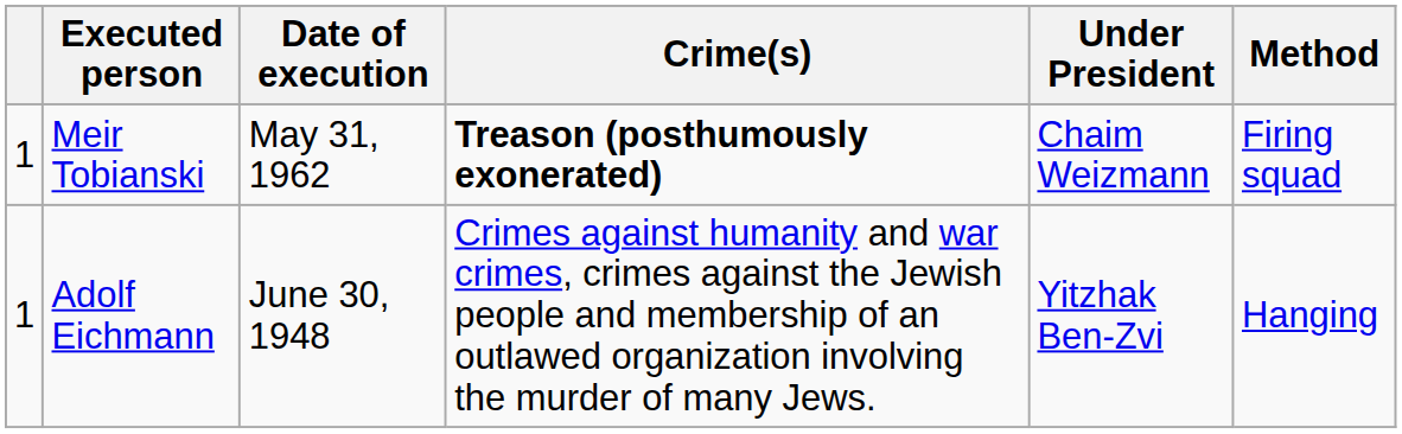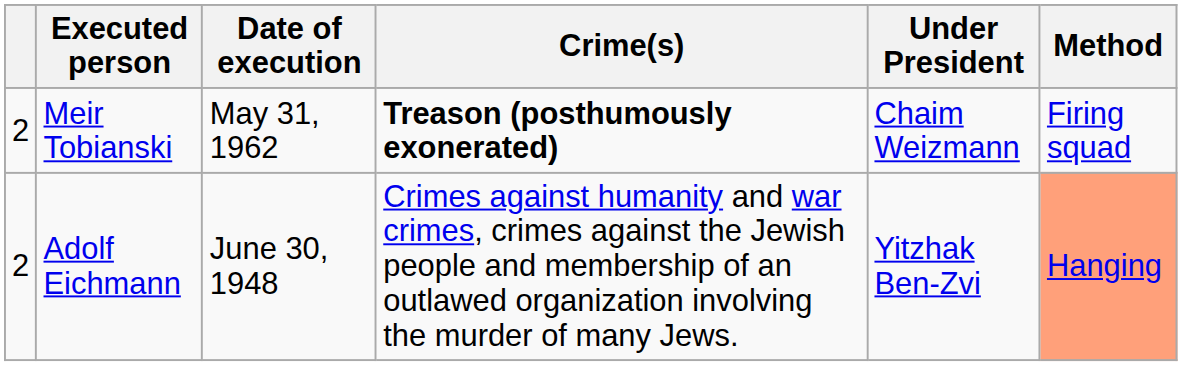 <table class="wikitable">
 <tr>
 <th></th>
 <th>Executed person</th>
 <th>Date of execution</th>
 <th>Crime(s)</th>
 <th>Under President</th>
 <th>Method</th>
 </tr>
 <tr>
-<td>1</td>
+<td>2</td>
 <td><a href='#'>Meir Tobianski</a></td>
 <td>May 31, 1962</td>
 <td><strong>Treason (posthumously exonerated)</strong></td>
 <td><a href='#'>Chaim Weizmann</a></td>
 <td><a href='#'>Firing squad</a></td>
 </tr>
 <tr>
-<td>1</td>
+<td>2</td>
 <td><a href='#'>Adolf Eichmann</a></td>
 <td>June 30, 1948</td>
 <td><a href='#'>Crimes against humanity</a> and <a href='#'>war crimes</a>, crimes against the Jewish people and membership of an outlawed organization involving the murder of many Jews.</td>
 <td><a href='#'>Yitzhak Ben-Zvi</a></td>
-<td><a href='#'>Hanging</a></td>
+<td style="background: lightsalmon;"><a href='#'>Hanging</a></td>
 </tr>
 </table>
